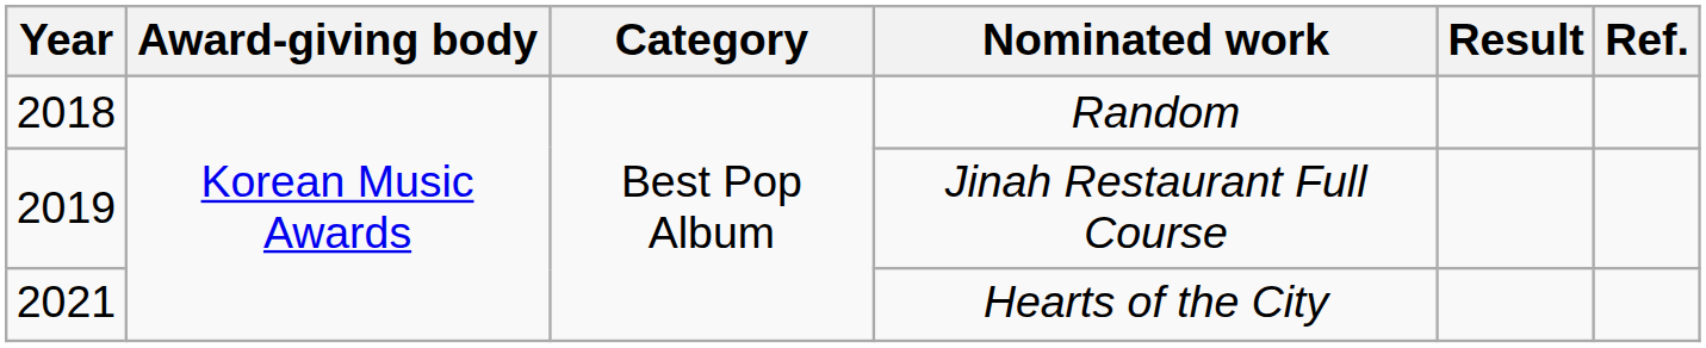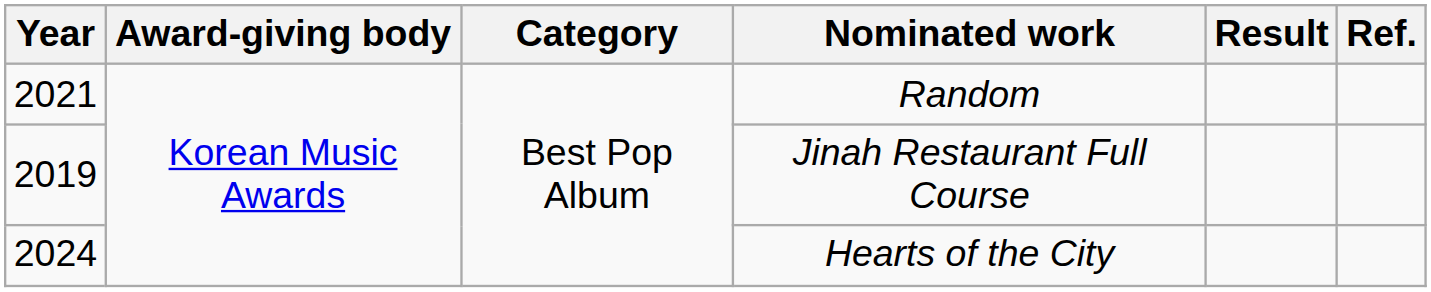 <table class="wikitable" style="text-align:center;">
 <tr>
 <th>Year</th>
 <th>Award-giving body</th>
 <th>Category</th>
 <th>Nominated work</th>
 <th>Result</th>
 <th>Ref.</th>
 </tr>
 <tr>
-<td>2018</td>
+<td>2021</td>
 <td rowspan="3"><a href='#'>Korean Music Awards</a></td>
 <td rowspan="3">Best Pop Album</td>
 <td><em>Random</em></td>
 <td></td>
 <td></td>
 </tr>
 <tr>
 <td>2019</td>
 <td><em>Jinah Restaurant Full Course</em></td>
 <td></td>
 <td></td>
 </tr>
 <tr>
-<td>2021</td>
+<td>2024</td>
 <td><em>Hearts of the City</em></td>
 <td></td>
 <td></td>
 </tr>
 </table>
